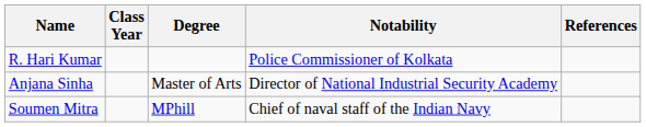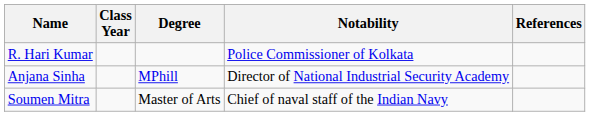 <table class="wikitable sortable">
 <tr>
 <th>Name</th>
 <th>Class<br>Year</th>
 <th>Degree</th>
 <th class="unsortable">Notability</th>
 <th class="unsortable">References</th>
 </tr>
 <tr>
 <td><a href='#'>R. Hari Kumar</a></td>
 <td></td>
 <td></td>
 <td><a href='#'>Police Commissioner of Kolkata</a></td>
 <td></td>
 </tr>
 <tr>
 <td><a href='#'>Anjana Sinha</a></td>
 <td></td>
-<td>Master of Arts</td>
+<td><a href='#'>MPhill</a></td>
 <td>Director of <a href='#'>National Industrial Security Academy</a></td>
 </tr>
 <tr>
 <td><a href='#'>Soumen Mitra</a></td>
 <td></td>
-<td><a href='#'>MPhill</a></td>
+<td>Master of Arts</td>
 <td>Chief of naval staff of the <a href='#'>Indian Navy</a></td>
 <td></td>
 </tr>
 </table>
